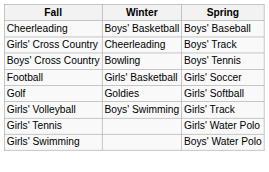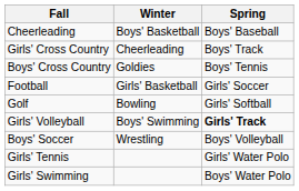 <table class="wikitable" border="1">
 <tr>
 <th>Fall</th>
 <th>Winter</th>
 <th>Spring</th>
 </tr>
 <tr>
 <td>Cheerleading</td>
 <td>Boys' Basketball</td>
 <td>Boys' Baseball</td>
 </tr>
 <tr>
 <td>Girls' Cross Country</td>
 <td>Cheerleading</td>
 <td>Boys' Track</td>
 </tr>
 <tr>
 <td>Boys' Cross Country</td>
-<td>Bowling</td>
+<td>Goldies</td>
 <td>Boys' Tennis</td>
 </tr>
 <tr>
 <td>Football</td>
 <td>Girls' Basketball</td>
 <td>Girls' Soccer</td>
 </tr>
 <tr>
 <td>Golf</td>
-<td>Goldies</td>
+<td>Bowling</td>
 <td>Girls' Softball</td>
 </tr>
 <tr>
 <td>Girls' Volleyball</td>
 <td>Boys' Swimming</td>
-<td>Girls' Track</td>
+<td><strong>Girls' Track</strong></td>
+</tr>
+<tr>
+<td>Boys' Soccer</td>
+<td>Wrestling</td>
+<td>Boys' Volleyball</td>
 </tr>
 <tr>
 <td>Girls' Tennis</td>
 <td></td>
 <td>Girls' Water Polo</td>
 </tr>
 <tr>
 <td>Girls' Swimming</td>
 <td></td>
 <td>Boys' Water Polo</td>
 </tr>
 </table>
